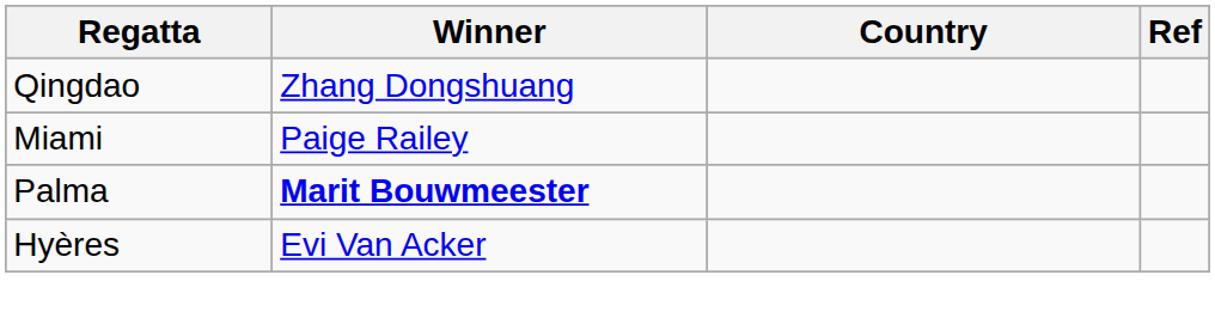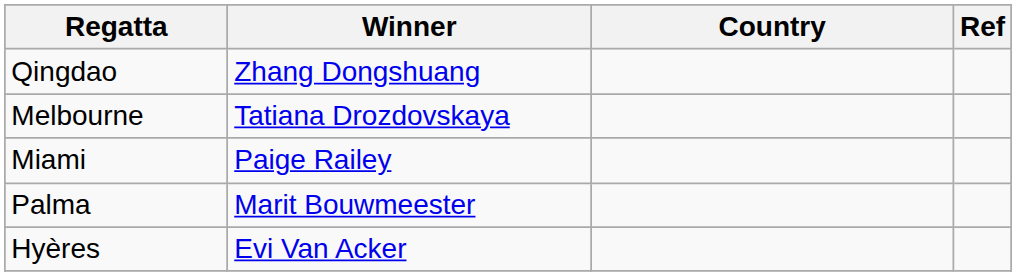 <table class="wikitable">
 <tr>
 <th width=120>Regatta</th>
 <th style="width:200px;">Winner</th>
 <th style="width:200px;">Country</th>
 <th>Ref</th>
 </tr>
 <tr>
 <td>Qingdao</td>
 <td><a href='#'>Zhang Dongshuang</a></td>
 <td></td>
 <td></td>
 </tr>
 <tr>
+<td>Melbourne</td>
+<td><a href='#'>Tatiana Drozdovskaya</a></td>
+<td></td>
+<td></td>
+</tr>
+<tr>
 <td>Miami</td>
 <td><a href='#'>Paige Railey</a></td>
 <td></td>
 <td></td>
 </tr>
 <tr>
 <td>Palma</td>
-<td><strong><a href='#'>Marit Bouwmeester</a></strong></td>
+<td><a href='#'>Marit Bouwmeester</a></td>
 <td></td>
 <td></td>
 </tr>
 <tr>
 <td>Hyères</td>
 <td><a href='#'>Evi Van Acker</a></td>
 <td></td>
 <td></td>
 </tr>
 </table>
